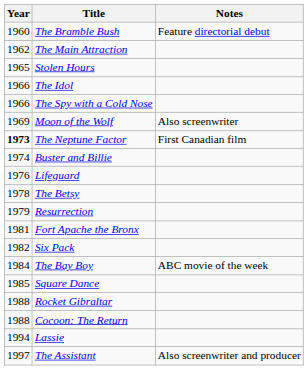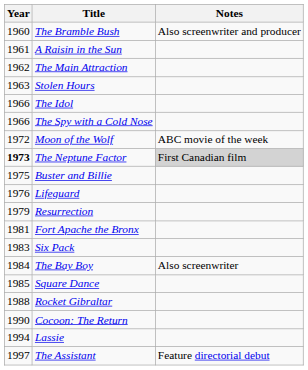 <table class="wikitable sortable">
 <tr>
 <th>Year</th>
 <th>Title</th>
 <th>Notes</th>
 </tr>
 <tr>
 <td>1960</td>
 <td><em><a href='#'>The Bramble Bush</a></em></td>
-<td>Feature <a href='#'>directorial debut</a></td>
+<td>Also screenwriter and producer</td>
+</tr>
+<tr>
+<td>1961</td>
+<td><em><a href='#'>A Raisin in the Sun</a></em></td>
+<td></td>
 </tr>
 <tr>
 <td>1962</td>
 <td><em><a href='#'>The Main Attraction</a></em></td>
 <td></td>
 </tr>
 <tr>
-<td>1965</td>
+<td>1963</td>
 <td><em><a href='#'>Stolen Hours</a></em></td>
 <td></td>
 </tr>
 <tr>
 <td>1966</td>
 <td><em><a href='#'>The Idol</a></em></td>
 <td></td>
 </tr>
 <tr>
 <td>1966</td>
 <td><em><a href='#'>The Spy with a Cold Nose</a></em></td>
 <td></td>
 </tr>
 <tr>
-<td>1969</td>
+<td>1972</td>
 <td><em><a href='#'>Moon of the Wolf</a></em></td>
-<td>Also screenwriter</td>
+<td>ABC movie of the week</td>
 </tr>
 <tr>
 <td><strong>1973</strong></td>
 <td><em><a href='#'>The Neptune Factor</a></em></td>
-<td>First Canadian film</td>
+<td style="background: lightgrey;">First Canadian film</td>
 </tr>
 <tr>
-<td>1974</td>
+<td>1975</td>
 <td><em><a href='#'>Buster and Billie</a></em></td>
 <td></td>
 </tr>
 <tr>
 <td>1976</td>
 <td><em><a href='#'>Lifeguard</a></em></td>
-<td></td>
-</tr>
-<tr>
-<td>1978</td>
-<td><em><a href='#'>The Betsy</a></em></td>
 <td></td>
 </tr>
 <tr>
 <td>1979</td>
 <td><em><a href='#'>Resurrection</a></em></td>
 <td></td>
 </tr>
 <tr>
 <td>1981</td>
 <td><em><a href='#'>Fort Apache the Bronx</a></em></td>
 <td></td>
 </tr>
 <tr>
-<td>1982</td>
+<td>1983</td>
 <td><em><a href='#'>Six Pack</a></em></td>
 <td></td>
 </tr>
 <tr>
 <td>1984</td>
 <td><em><a href='#'>The Bay Boy</a></em></td>
-<td>ABC movie of the week</td>
+<td>Also screenwriter</td>
 </tr>
 <tr>
 <td>1985</td>
 <td><em><a href='#'>Square Dance</a></em></td>
 <td></td>
 </tr>
 <tr>
 <td>1988</td>
 <td><em><a href='#'>Rocket Gibraltar</a></em></td>
 <td></td>
 </tr>
 <tr>
-<td>1988</td>
+<td>1990</td>
 <td><em><a href='#'>Cocoon: The Return</a></em></td>
 <td></td>
 </tr>
 <tr>
 <td>1994</td>
 <td><em><a href='#'>Lassie</a></em></td>
 <td></td>
 </tr>
 <tr>
 <td>1997</td>
 <td><em><a href='#'>The Assistant</a></em></td>
-<td>Also screenwriter and producer</td>
+<td>Feature <a href='#'>directorial debut</a></td>
 </tr>
 </table>
